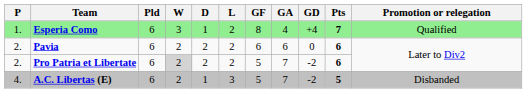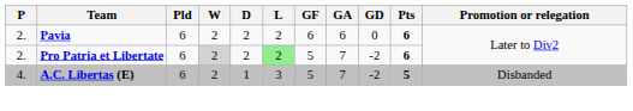 <table class="wikitable sortable" style="text-align: center;">
 <tr>
 <th width=33>P<br></th>
 <th>Team<br></th>
 <th width=33>Pld<br></th>
 <th width=33>W<br></th>
 <th width=33>D<br></th>
 <th width=33>L<br></th>
 <th width=33>GF<br></th>
 <th width=33>GA<br></th>
 <th width=33>GD<br></th>
 <th width=33>Pts<br></th>
 <th class="unsortable" width=250>Promotion or relegation<br></th>
-</tr>
-<tr style="background: #90EE90;">
-<td>1.</td>
-<td align="left"><strong><a href='#'>Esperia Como</a></strong></td>
-<td>6</td>
-<td>3</td>
-<td>1</td>
-<td>2</td>
-<td>8</td>
-<td>4</td>
-<td>+4</td>
-<td><strong>7</strong></td>
-<td>Qualified</td>
 </tr>
 <tr>
 <td>2.</td>
 <td align="left"><strong><a href='#'>Pavia</a></strong></td>
 <td>6</td>
 <td>2</td>
 <td>2</td>
 <td>2</td>
 <td>6</td>
 <td>6</td>
 <td>0</td>
 <td><strong>6</strong></td>
 <td rowspan=2>Later to <a href='#'>Div2</a></td>
 </tr>
 <tr>
 <td>2.</td>
 <td align="left"><strong><a href='#'>Pro Patria et Libertate</a></strong></td>
 <td>6</td>
 <td style="background: lightgrey;">2</td>
 <td>2</td>
-<td>2</td>
+<td style="background: lightgreen;">2</td>
 <td>5</td>
 <td>7</td>
 <td>-2</td>
 <td><strong>6</strong></td>
 </tr>
 <tr style="background: silver;">
 <td>4.</td>
 <td align="left"><strong><a href='#'>A.C. Libertas</a> (E)</strong></td>
 <td>6</td>
 <td>2</td>
 <td>1</td>
 <td>3</td>
 <td>5</td>
 <td>7</td>
 <td>-2</td>
 <td><strong>5</strong></td>
 <td>Disbanded</td>
 </tr>
 </table>
